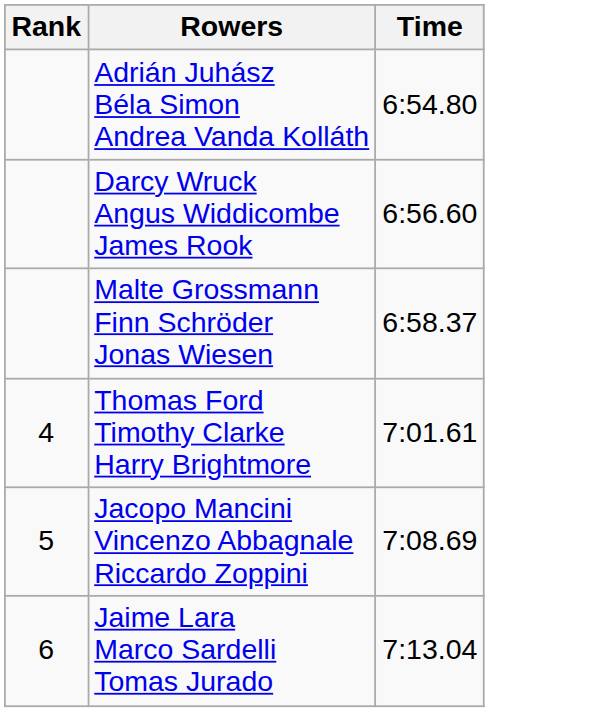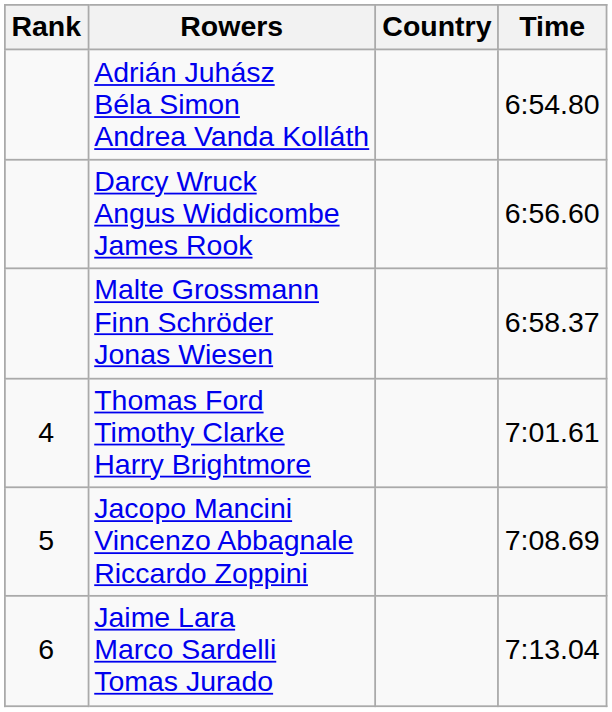 <table class="wikitable" style="text-align:center">
 <tr>
 <th>Rank</th>
 <th>Rowers</th>
+<th>Country</th>
 <th>Time</th>
 </tr>
 <tr>
 <td></td>
 <td align="left"><a href='#'>Adrián Juhász</a><br><a href='#'>Béla Simon</a><br><a href='#'>Andrea Vanda Kolláth</a></td>
+<td align="left"></td>
 <td>6:54.80</td>
 </tr>
 <tr>
 <td></td>
 <td align="left"><a href='#'>Darcy Wruck</a><br><a href='#'>Angus Widdicombe</a><br><a href='#'>James Rook</a></td>
+<td align="left"></td>
 <td>6:56.60</td>
 </tr>
 <tr>
 <td></td>
 <td align="left"><a href='#'>Malte Grossmann</a><br><a href='#'>Finn Schröder</a><br><a href='#'>Jonas Wiesen</a></td>
+<td align="left"></td>
 <td>6:58.37</td>
 </tr>
 <tr>
 <td>4</td>
 <td align="left"><a href='#'>Thomas Ford</a><br><a href='#'>Timothy Clarke</a><br><a href='#'>Harry Brightmore</a></td>
+<td align="left"></td>
 <td>7:01.61</td>
 </tr>
 <tr>
 <td>5</td>
 <td align="left"><a href='#'>Jacopo Mancini</a><br><a href='#'>Vincenzo Abbagnale</a><br><a href='#'>Riccardo Zoppini</a></td>
+<td align="left"></td>
 <td>7:08.69</td>
 </tr>
 <tr>
 <td>6</td>
 <td align="left"><a href='#'>Jaime Lara</a><br><a href='#'>Marco Sardelli</a><br><a href='#'>Tomas Jurado</a></td>
+<td align="left"></td>
 <td>7:13.04</td>
 </tr>
 </table>
